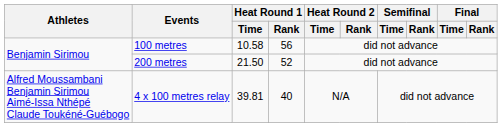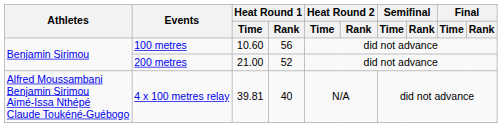 <table class=wikitable style=font-size:90%>
 <tr>
 <th rowspan=2>Athletes</th>
 <th rowspan=2>Events</th>
 <th colspan=2>Heat Round 1</th>
 <th colspan=2>Heat Round 2</th>
 <th colspan=2>Semifinal</th>
 <th colspan=2>Final</th>
 </tr>
 <tr>
 <th>Time</th>
 <th>Rank</th>
 <th>Time</th>
 <th>Rank</th>
 <th>Time</th>
 <th>Rank</th>
 <th>Time</th>
 <th>Rank</th>
 </tr>
 <tr>
 <td rowspan=2><a href='#'>Benjamin Sirimou</a></td>
 <td><a href='#'>100 metres</a></td>
-<td align=center>10.58</td>
+<td align=center>10.60</td>
 <td align=center>56</td>
 <td align=center colspan=6>did not advance</td>
 </tr>
 <tr>
 <td><a href='#'>200 metres</a></td>
-<td align=center>21.50</td>
+<td align=center>21.00</td>
 <td align=center>52</td>
 <td align=center colspan=6>did not advance</td>
 </tr>
 <tr>
 <td><a href='#'>Alfred Moussambani</a><br><a href='#'>Benjamin Sirimou</a><br><a href='#'>Aimé-Issa Nthépé</a><br><a href='#'>Claude Toukéné-Guébogo</a></td>
 <td><a href='#'>4 x 100 metres relay</a></td>
 <td align=center>39.81</td>
 <td align=center>40</td>
 <td align=center colspan=2>N/A</td>
 <td align=center colspan=4>did not advance</td>
 </tr>
 </table>
